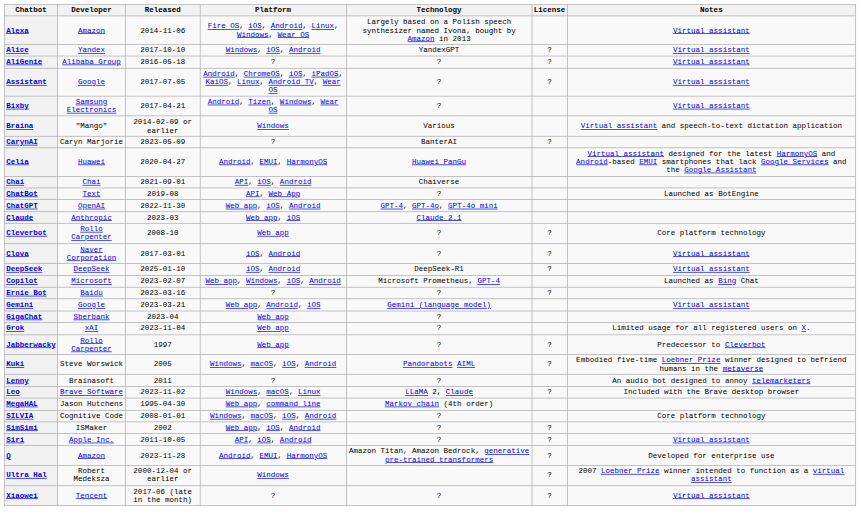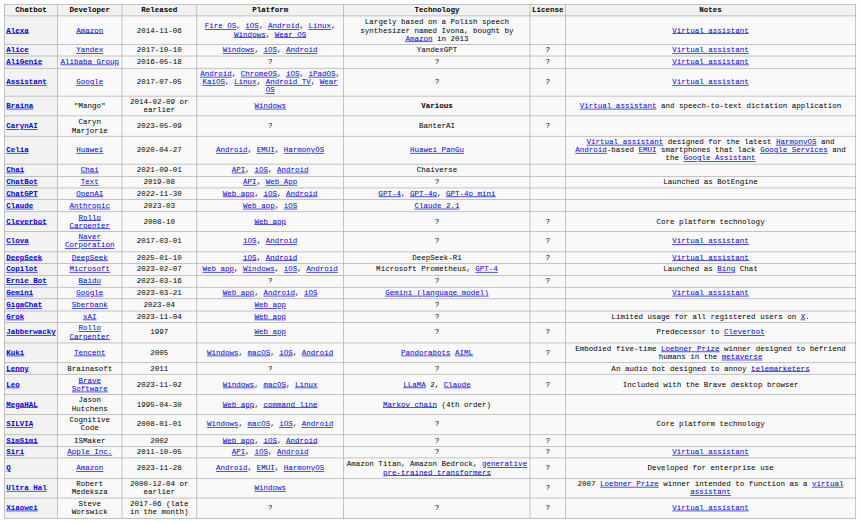 <table class="wikitable sortable" style="font-size: 85%; text-align: center; width: auto;">
 <tr>
 <th>Chatbot</th>
 <th>Developer</th>
 <th>Released</th>
 <th>Platform</th>
 <th>Technology</th>
 <th>License</th>
 <th>Notes</th>
 </tr>
 <tr>
 <th style="text-align:left;" scope="col"><a href='#'>Alexa</a></th>
 <td><a href='#'>Amazon</a></td>
 <td>2014-11-06</td>
 <td><a href='#'>Fire OS</a>, <a href='#'>iOS</a>, <a href='#'>Android</a>, <a href='#'>Linux</a>, <a href='#'>Windows</a>, <a href='#'>Wear OS</a></td>
 <td>Largely based on a Polish speech synthesizer named Ivona, bought by <a href='#'>Amazon</a> in 2013</td>
 <td></td>
 <td><a href='#'>Virtual assistant</a></td>
 </tr>
 <tr>
 <th style="text-align:left;" scope="col"><a href='#'>Alice</a></th>
 <td><a href='#'>Yandex</a></td>
 <td>2017-10-10</td>
 <td><a href='#'>Windows</a>, <a href='#'>iOS</a>, <a href='#'>Android</a></td>
 <td>YandexGPT</td>
 <td>?</td>
 <td><a href='#'>Virtual assistant</a></td>
 </tr>
 <tr>
 <th style="text-align:left;" scope="col"><a href='#'>AliGenie</a></th>
 <td><a href='#'>Alibaba Group</a></td>
 <td>2016-05-18</td>
 <td>?</td>
 <td>?</td>
 <td>?</td>
 <td><a href='#'>Virtual assistant</a></td>
 </tr>
 <tr>
 <th style="text-align:left;" scope="col"><a href='#'>Assistant</a></th>
 <td><a href='#'>Google</a></td>
 <td>2017-07-05</td>
 <td><a href='#'>Android</a>, <a href='#'>ChromeOS</a>, <a href='#'>iOS</a>, <a href='#'>iPadOS</a>, <a href='#'>KaiOS</a>, <a href='#'>Linux</a>, <a href='#'>Android TV</a>, <a href='#'>Wear OS</a></td>
 <td>?</td>
 <td>?</td>
 <td><a href='#'>Virtual assistant</a></td>
 </tr>
 <tr>
-<th style="text-align:left;" scope="col"><a href='#'>Bixby</a></th>
-<td><a href='#'>Samsung Electronics</a></td>
-<td>2017-04-21</td>
-<td><a href='#'>Android</a>, <a href='#'>Tizen</a>, <a href='#'>Windows</a>, <a href='#'>Wear OS</a></td>
-<td>?</td>
-<td></td>
-<td><a href='#'>Virtual assistant</a></td>
-</tr>
-<tr>
 <th style="text-align:left;" scope="col"><a href='#'>Braina</a></th>
 <td>"Mango"</td>
 <td>2014-02-09 or earlier</td>
 <td><a href='#'>Windows</a></td>
-<td>Various</td>
+<td><strong>Various</strong></td>
 <td></td>
 <td><a href='#'>Virtual assistant</a> and speech-to-text dictation application</td>
 </tr>
 <tr>
 <th style="text-align:left;" scope="col"><a href='#'>CarynAI</a></th>
 <td>Caryn Marjorie</td>
 <td>2023-05-09</td>
 <td>?</td>
 <td>BanterAI</td>
 <td>?</td>
 <td></td>
 </tr>
 <tr>
 <th style="text-align:left;" scope="col"><a href='#'>Celia</a></th>
 <td><a href='#'>Huawei</a></td>
 <td>2020-04-27</td>
 <td><a href='#'>Android</a>, <a href='#'>EMUI</a>, <a href='#'>HarmonyOS</a></td>
 <td><a href='#'>Huawei PanGu</a></td>
 <td></td>
 <td><a href='#'>Virtual assistant</a> designed for the latest <a href='#'>HarmonyOS</a> and <a href='#'>Android</a>-based <a href='#'>EMUI</a> smartphones that lack <a href='#'>Google Services</a> and the <a href='#'>Google Assistant</a></td>
 </tr>
 <tr>
 <th style="text-align:left;" scope="col"><a href='#'>Chai</a></th>
 <td><a href='#'>Chai</a></td>
 <td>2021-09-01</td>
 <td><a href='#'>API</a>, <a href='#'>iOS</a>, <a href='#'>Android</a></td>
 <td>Chaiverse</td>
 <td></td>
 <td></td>
 </tr>
 <tr>
 <th style="text-align:left;" scope="col"><a href='#'>ChatBot</a></th>
 <td><a href='#'>Text</a></td>
 <td>2019-08</td>
 <td><a href='#'>API</a>, <a href='#'>Web App</a></td>
 <td>?</td>
 <td></td>
 <td>Launched as BotEngine</td>
 </tr>
 <tr>
 <th style="text-align:left;" scope="col"><a href='#'>ChatGPT</a></th>
 <td><a href='#'>OpenAI</a></td>
 <td>2022-11-30</td>
 <td><a href='#'>Web app</a>, <a href='#'>iOS</a>, <a href='#'>Android</a></td>
 <td><a href='#'>GPT-4</a>, <a href='#'>GPT-4o</a>, <a href='#'>GPT-4o mini</a></td>
 <td></td>
 <td></td>
 </tr>
 <tr>
 <th style="text-align:left;" scope="col"><a href='#'>Claude</a></th>
 <td><a href='#'>Anthropic</a></td>
 <td>2023-03</td>
 <td><a href='#'>Web app</a>, <a href='#'>iOS</a></td>
 <td><a href='#'>Claude 2.1</a></td>
 <td></td>
 <td></td>
 </tr>
 <tr>
 <th style="text-align:left;" scope="col"><a href='#'>Cleverbot</a></th>
 <td><a href='#'>Rollo Carpenter</a></td>
 <td>2008-10</td>
 <td><a href='#'>Web app</a></td>
 <td>?</td>
 <td>?</td>
 <td>Core platform technology</td>
 </tr>
 <tr>
 <th style="text-align:left;" scope="col"><a href='#'>Clova</a></th>
 <td><a href='#'>Naver Corporation</a></td>
 <td>2017-03-01</td>
 <td><a href='#'>iOS</a>, <a href='#'>Android</a></td>
 <td>?</td>
 <td>?</td>
 <td><a href='#'>Virtual assistant</a></td>
 </tr>
 <tr>
 <th style="text-align:left;" scope="col"><a href='#'>DeepSeek</a></th>
 <td><a href='#'>DeepSeek</a></td>
 <td>2025-01-10</td>
 <td><a href='#'>iOS</a>, <a href='#'>Android</a></td>
 <td>DeepSeek-R1</td>
 <td>?</td>
 <td><a href='#'>Virtual assistant</a></td>
 </tr>
 <tr>
 <th style="text-align:left;" scope="col"><a href='#'>Copilot</a></th>
 <td><a href='#'>Microsoft</a></td>
 <td>2023-02-07</td>
 <td><a href='#'>Web app</a>, <a href='#'>Windows</a>, <a href='#'>iOS</a>, <a href='#'>Android</a></td>
 <td>Microsoft Prometheus, <a href='#'>GPT-4</a></td>
 <td></td>
 <td>Launched as <a href='#'>Bing</a> Chat</td>
 </tr>
 <tr>
 <th style="text-align:left;" scope="col"><a href='#'>Ernie Bot</a></th>
 <td><a href='#'>Baidu</a></td>
 <td>2023-03-16</td>
 <td>?</td>
 <td>?</td>
 <td>?</td>
 <td></td>
 </tr>
 <tr>
 <th style="text-align:left;" scope="col"><a href='#'>Gemini</a></th>
 <td><a href='#'>Google</a></td>
 <td>2023-03-21</td>
 <td><a href='#'>Web app</a>, <a href='#'>Android</a>, <a href='#'>iOS</a></td>
 <td><a href='#'>Gemini (language model)</a></td>
 <td></td>
 <td><a href='#'>Virtual assistant</a></td>
 </tr>
 <tr>
 <th style="text-align:left;" scope="col"><a href='#'>GigaChat</a></th>
 <td><a href='#'>Sberbank</a></td>
 <td>2023-04</td>
 <td><a href='#'>Web app</a></td>
 <td>?</td>
 <td></td>
 <td></td>
 </tr>
 <tr>
 <th style="text-align:left;" scope="col"><a href='#'>Grok</a></th>
 <td><a href='#'>xAI</a></td>
 <td>2023-11-04</td>
 <td><a href='#'>Web app</a></td>
 <td>?</td>
 <td></td>
 <td>Limited usage for all registered users on <a href='#'>X</a>.</td>
 </tr>
 <tr>
 <th style="text-align:left;" scope="col"><a href='#'>Jabberwacky</a></th>
 <td><a href='#'>Rollo Carpenter</a></td>
 <td>1997</td>
 <td><a href='#'>Web app</a></td>
 <td>?</td>
 <td>?</td>
 <td>Predecessor to <a href='#'>Cleverbot</a></td>
 </tr>
 <tr>
 <th style="text-align:left;" scope="col"><a href='#'>Kuki</a></th>
-<td>Steve Worswick</td>
+<td><a href='#'>Tencent</a></td>
 <td>2005</td>
 <td><a href='#'>Windows</a>, <a href='#'>macOS</a>, <a href='#'>iOS</a>, <a href='#'>Android</a></td>
 <td><a href='#'>Pandorabots</a> <a href='#'>AIML</a></td>
 <td>?</td>
 <td>Embodied five-time <a href='#'>Loebner Prize</a> winner designed to befriend humans in the <a href='#'>metaverse</a></td>
 </tr>
 <tr>
 <th style="text-align:left;" scope="col"><a href='#'>Lenny</a></th>
 <td>Brainasoft</td>
 <td>2011</td>
 <td>?</td>
 <td>?</td>
 <td></td>
 <td>An audio bot designed to annoy <a href='#'>telemarketers</a></td>
 </tr>
 <tr>
 <th style="text-align:left;" scope="col"><a href='#'>Leo</a></th>
 <td><a href='#'>Brave Software</a></td>
 <td>2023-11-02</td>
 <td><a href='#'>Windows</a>, <a href='#'>macOS</a>, <a href='#'>Linux</a></td>
 <td><a href='#'>LLaMA</a> 2, <a href='#'>Claude</a></td>
 <td>?</td>
 <td>Included with the Brave desktop browser</td>
 </tr>
 <tr>
 <th style="text-align:left;" scope="col"><a href='#'>MegaHAL</a></th>
 <td>Jason Hutchens</td>
 <td>1995-04-30</td>
 <td><a href='#'>Web app</a>, <a href='#'>command line</a></td>
 <td><a href='#'>Markov chain</a> (4th order)</td>
 <td></td>
 <td></td>
 </tr>
 <tr>
 <th style="text-align:left;" scope="col"><a href='#'>SILVIA</a></th>
 <td>Cognitive Code</td>
 <td>2008-01-01</td>
 <td><a href='#'>Windows</a>, <a href='#'>macOS</a>, <a href='#'>iOS</a>, <a href='#'>Android</a></td>
 <td>?</td>
 <td></td>
 <td>Core platform technology</td>
 </tr>
 <tr>
 <th style="text-align:left;" scope="col"><a href='#'>SimSimi</a></th>
 <td>ISMaker</td>
 <td>2002</td>
 <td><a href='#'>Web app</a>, <a href='#'>iOS</a>, <a href='#'>Android</a></td>
 <td>?</td>
 <td>?</td>
 <td></td>
 </tr>
 <tr>
 <th style="text-align:left;" scope="col"><a href='#'>Siri</a></th>
 <td><a href='#'>Apple Inc.</a></td>
 <td>2011-10-05</td>
 <td><a href='#'>API</a>, <a href='#'>iOS</a>, <a href='#'>Android</a></td>
 <td>?</td>
 <td>?</td>
 <td><a href='#'>Virtual assistant</a></td>
 </tr>
 <tr>
 <th style="text-align:left;" scope="col"><a href='#'>Q</a></th>
 <td><a href='#'>Amazon</a></td>
 <td>2023-11-28</td>
 <td><a href='#'>Android</a>, <a href='#'>EMUI</a>, <a href='#'>HarmonyOS</a></td>
 <td>Amazon Titan, Amazon Bedrock, <a href='#'>generative pre-trained transformers</a></td>
 <td>?</td>
 <td>Developed for enterprise use</td>
 </tr>
 <tr>
 <th style="text-align:left;" scope="col"><a href='#'>Ultra Hal</a></th>
 <td>Robert Medeksza</td>
 <td>2000-12-04 or earlier</td>
 <td><a href='#'>Windows</a></td>
 <td></td>
 <td>?</td>
 <td>2007 <a href='#'>Loebner Prize</a> winner intended to function as a <a href='#'>virtual assistant</a></td>
 </tr>
 <tr>
 <th style="text-align:left;" scope="col"><a href='#'>Xiaowei</a></th>
-<td><a href='#'>Tencent</a></td>
+<td>Steve Worswick</td>
 <td>2017-06 (late in the month)</td>
 <td>?</td>
 <td>?</td>
 <td>?</td>
 <td><a href='#'>Virtual assistant</a></td>
 </tr>
 </table>
